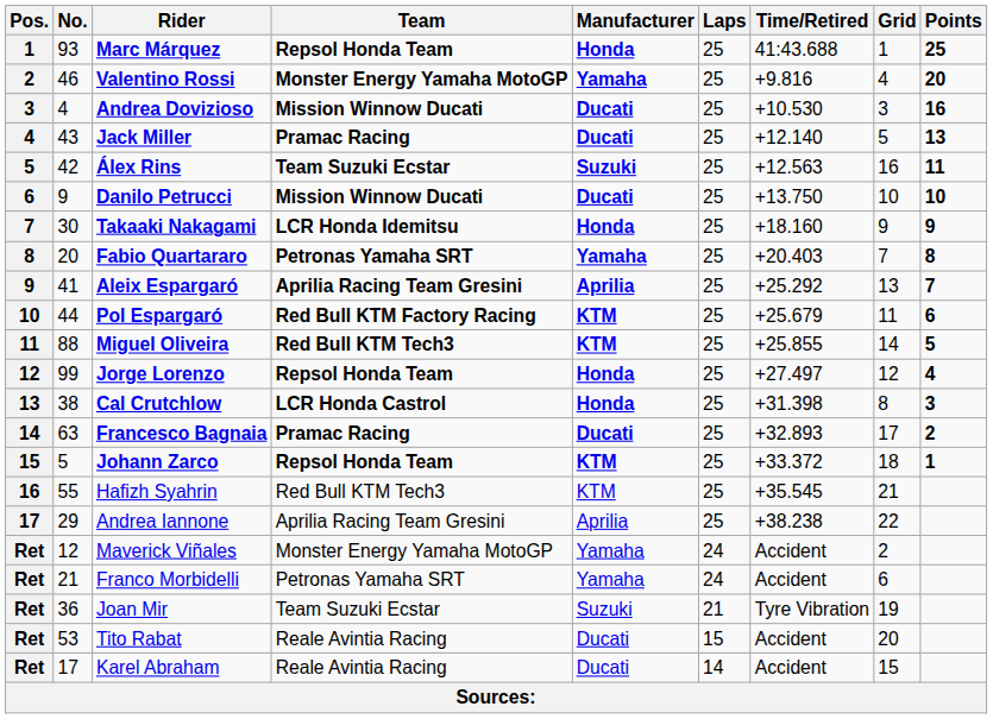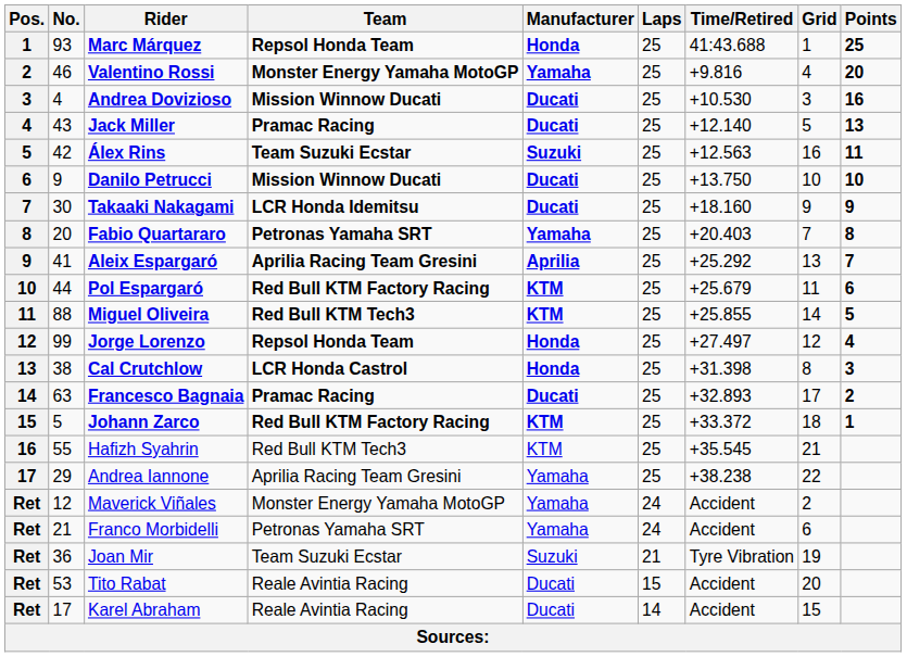 <table class="wikitable" style="font-size: 95%;">
 <tr>
 <th>Pos.</th>
 <th>No.</th>
 <th>Rider</th>
 <th>Team</th>
 <th>Manufacturer</th>
 <th>Laps</th>
 <th>Time/Retired</th>
 <th>Grid</th>
 <th>Points</th>
 </tr>
 <tr>
 <th>1</th>
 <td>93</td>
 <td> <strong><a href='#'>Marc Márquez</a></strong></td>
 <td><strong>Repsol Honda Team</strong></td>
 <td><strong><a href='#'>Honda</a></strong></td>
 <td>25</td>
 <td>41:43.688</td>
 <td>1</td>
 <td><strong>25</strong></td>
 </tr>
 <tr>
 <th>2</th>
 <td>46</td>
 <td> <strong><a href='#'>Valentino Rossi</a></strong></td>
 <td><strong>Monster Energy Yamaha MotoGP</strong></td>
 <td><strong><a href='#'>Yamaha</a></strong></td>
 <td>25</td>
 <td>+9.816</td>
 <td>4</td>
 <td><strong>20</strong></td>
 </tr>
 <tr>
 <th>3</th>
 <td>4</td>
 <td> <strong><a href='#'>Andrea Dovizioso</a></strong></td>
 <td><strong>Mission Winnow Ducati</strong></td>
 <td><strong><a href='#'>Ducati</a></strong></td>
 <td>25</td>
 <td>+10.530</td>
 <td>3</td>
 <td><strong>16</strong></td>
 </tr>
 <tr>
 <th>4</th>
 <td>43</td>
 <td> <strong><a href='#'>Jack Miller</a></strong></td>
 <td><strong>Pramac Racing</strong></td>
 <td><strong><a href='#'>Ducati</a></strong></td>
 <td>25</td>
 <td>+12.140</td>
 <td>5</td>
 <td><strong>13</strong></td>
 </tr>
 <tr>
 <th>5</th>
 <td>42</td>
 <td> <strong><a href='#'>Álex Rins</a></strong></td>
 <td><strong>Team Suzuki Ecstar</strong></td>
 <td><strong><a href='#'>Suzuki</a></strong></td>
 <td>25</td>
 <td>+12.563</td>
 <td>16</td>
 <td><strong>11</strong></td>
 </tr>
 <tr>
 <th>6</th>
 <td>9</td>
 <td> <strong><a href='#'>Danilo Petrucci</a></strong></td>
 <td><strong>Mission Winnow Ducati</strong></td>
 <td><strong><a href='#'>Ducati</a></strong></td>
 <td>25</td>
 <td>+13.750</td>
 <td>10</td>
 <td><strong>10</strong></td>
 </tr>
 <tr>
 <th>7</th>
 <td>30</td>
 <td> <strong><a href='#'>Takaaki Nakagami</a></strong></td>
 <td><strong>LCR Honda Idemitsu</strong></td>
-<td><strong><a href='#'>Honda</a></strong></td>
+<td><strong><a href='#'>Ducati</a></strong></td>
 <td>25</td>
 <td>+18.160</td>
 <td>9</td>
 <td><strong>9</strong></td>
 </tr>
 <tr>
 <th>8</th>
 <td>20</td>
 <td> <strong><a href='#'>Fabio Quartararo</a></strong></td>
 <td><strong>Petronas Yamaha SRT</strong></td>
 <td><strong><a href='#'>Yamaha</a></strong></td>
 <td>25</td>
 <td>+20.403</td>
 <td>7</td>
 <td><strong>8</strong></td>
 </tr>
 <tr>
 <th>9</th>
 <td>41</td>
 <td> <strong><a href='#'>Aleix Espargaró</a></strong></td>
 <td><strong>Aprilia Racing Team Gresini</strong></td>
 <td><strong><a href='#'>Aprilia</a></strong></td>
 <td>25</td>
 <td>+25.292</td>
 <td>13</td>
 <td><strong>7</strong></td>
 </tr>
 <tr>
 <th>10</th>
 <td>44</td>
 <td> <strong><a href='#'>Pol Espargaró</a></strong></td>
 <td><strong>Red Bull KTM Factory Racing</strong></td>
 <td><strong><a href='#'>KTM</a></strong></td>
 <td>25</td>
 <td>+25.679</td>
 <td>11</td>
 <td><strong>6</strong></td>
 </tr>
 <tr>
 <th>11</th>
 <td>88</td>
 <td> <strong><a href='#'>Miguel Oliveira</a></strong></td>
 <td><strong>Red Bull KTM Tech3</strong></td>
 <td><strong><a href='#'>KTM</a></strong></td>
 <td>25</td>
 <td>+25.855</td>
 <td>14</td>
 <td><strong>5</strong></td>
 </tr>
 <tr>
 <th>12</th>
 <td>99</td>
 <td> <strong><a href='#'>Jorge Lorenzo</a></strong></td>
 <td><strong>Repsol Honda Team</strong></td>
 <td><strong><a href='#'>Honda</a></strong></td>
 <td>25</td>
 <td>+27.497</td>
 <td>12</td>
 <td><strong>4</strong></td>
 </tr>
 <tr>
 <th>13</th>
 <td>38</td>
 <td> <strong><a href='#'>Cal Crutchlow</a></strong></td>
 <td><strong>LCR Honda Castrol</strong></td>
 <td><strong><a href='#'>Honda</a></strong></td>
 <td>25</td>
 <td>+31.398</td>
 <td>8</td>
 <td><strong>3</strong></td>
 </tr>
 <tr>
 <th>14</th>
 <td>63</td>
 <td> <strong><a href='#'>Francesco Bagnaia</a></strong></td>
 <td><strong>Pramac Racing</strong></td>
 <td><strong><a href='#'>Ducati</a></strong></td>
 <td>25</td>
 <td>+32.893</td>
 <td>17</td>
 <td><strong>2</strong></td>
 </tr>
 <tr>
 <th>15</th>
 <td>5</td>
 <td> <strong><a href='#'>Johann Zarco</a></strong></td>
-<td><strong>Repsol Honda Team</strong></td>
+<td><strong>Red Bull KTM Factory Racing</strong></td>
 <td><strong><a href='#'>KTM</a></strong></td>
 <td>25</td>
 <td>+33.372</td>
 <td>18</td>
 <td><strong>1</strong></td>
 </tr>
 <tr>
 <th>16</th>
 <td>55</td>
 <td> <a href='#'>Hafizh Syahrin</a></td>
 <td>Red Bull KTM Tech3</td>
 <td><a href='#'>KTM</a></td>
 <td>25</td>
 <td>+35.545</td>
 <td>21</td>
 <td></td>
 </tr>
 <tr>
 <th>17</th>
 <td>29</td>
 <td> <a href='#'>Andrea Iannone</a></td>
 <td>Aprilia Racing Team Gresini</td>
-<td><a href='#'>Aprilia</a></td>
+<td><a href='#'>Yamaha</a></td>
 <td>25</td>
 <td>+38.238</td>
 <td>22</td>
 <td></td>
 </tr>
 <tr>
 <th>Ret</th>
 <td>12</td>
 <td> <a href='#'>Maverick Viñales</a></td>
 <td>Monster Energy Yamaha MotoGP</td>
 <td><a href='#'>Yamaha</a></td>
 <td>24</td>
 <td>Accident</td>
 <td>2</td>
 <td></td>
 </tr>
 <tr>
 <th>Ret</th>
 <td>21</td>
 <td> <a href='#'>Franco Morbidelli</a></td>
 <td>Petronas Yamaha SRT</td>
 <td><a href='#'>Yamaha</a></td>
 <td>24</td>
 <td>Accident</td>
 <td>6</td>
 <td></td>
 </tr>
 <tr>
 <th>Ret</th>
 <td>36</td>
 <td> <a href='#'>Joan Mir</a></td>
 <td>Team Suzuki Ecstar</td>
 <td><a href='#'>Suzuki</a></td>
 <td>21</td>
 <td>Tyre Vibration</td>
 <td>19</td>
 <td></td>
 </tr>
 <tr>
 <th>Ret</th>
 <td>53</td>
 <td> <a href='#'>Tito Rabat</a></td>
 <td>Reale Avintia Racing</td>
 <td><a href='#'>Ducati</a></td>
 <td>15</td>
 <td>Accident</td>
 <td>20</td>
 <td></td>
 </tr>
 <tr>
 <th>Ret</th>
 <td>17</td>
 <td> <a href='#'>Karel Abraham</a></td>
 <td>Reale Avintia Racing</td>
 <td><a href='#'>Ducati</a></td>
 <td>14</td>
 <td>Accident</td>
 <td>15</td>
 <td></td>
 </tr>
 <tr>
 <th colspan=9>Sources: </th>
 </tr>
 </table>
